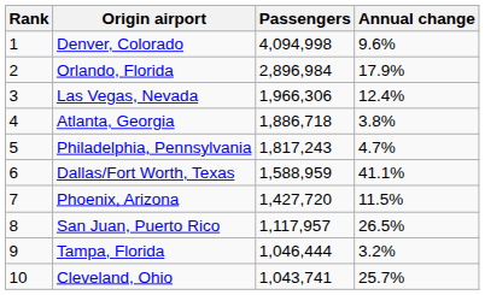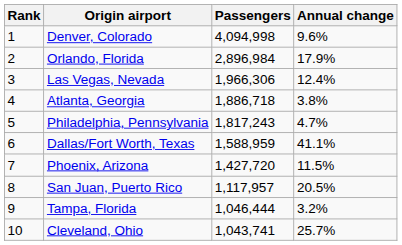 <table class="wikitable sortable"  style="font-size:95%; width:align=;">
 <tr>
 <th>Rank</th>
 <th>Origin airport</th>
 <th>Passengers</th>
 <th>Annual change</th>
 </tr>
 <tr>
 <td>1</td>
 <td><a href='#'>Denver, Colorado</a></td>
 <td>4,094,998</td>
 <td>9.6%</td>
 </tr>
 <tr>
 <td>2</td>
 <td><a href='#'>Orlando, Florida</a></td>
 <td>2,896,984</td>
 <td>17.9%</td>
 </tr>
 <tr>
 <td>3</td>
 <td><a href='#'>Las Vegas, Nevada</a></td>
 <td>1,966,306</td>
 <td>12.4%</td>
 </tr>
 <tr>
 <td>4</td>
 <td><a href='#'>Atlanta, Georgia</a></td>
 <td>1,886,718</td>
 <td>3.8%</td>
 </tr>
 <tr>
 <td>5</td>
 <td><a href='#'>Philadelphia, Pennsylvania</a></td>
 <td>1,817,243</td>
 <td>4.7%</td>
 </tr>
 <tr>
 <td>6</td>
 <td><a href='#'>Dallas/Fort Worth, Texas</a></td>
 <td>1,588,959</td>
 <td>41.1%</td>
 </tr>
 <tr>
 <td>7</td>
 <td><a href='#'>Phoenix, Arizona</a></td>
 <td>1,427,720</td>
 <td>11.5%</td>
 </tr>
 <tr>
 <td>8</td>
 <td><a href='#'>San Juan, Puerto Rico</a></td>
 <td>1,117,957</td>
-<td>26.5%</td>
+<td>20.5%</td>
 </tr>
 <tr>
 <td>9</td>
 <td><a href='#'>Tampa, Florida</a></td>
 <td>1,046,444</td>
 <td>3.2%</td>
 </tr>
 <tr>
 <td>10</td>
 <td><a href='#'>Cleveland, Ohio</a></td>
 <td>1,043,741</td>
 <td>25.7%</td>
 </tr>
 </table>
